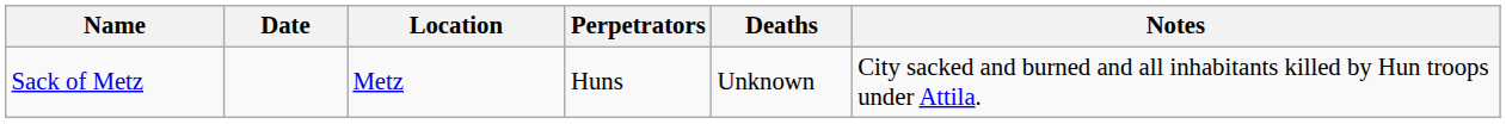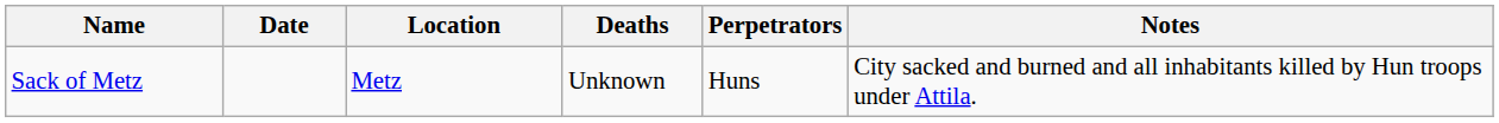 <table class="sortable wikitable" style="font-size:90%;">
 <tr>
 <th style="width:120px;">Name</th>
 <th style="width:65px;">Date</th>
 <th style="width:120px;">Location</th>
+<th ! data-sort-type="number" style="width:75px;">Deaths</th>
 <th style="width:75px;">Perpetrators</th>
-<th ! data-sort-type="number" style="width:75px;">Deaths</th>
 <th class="unsortable">Notes</th>
 </tr>
 <tr>
 <td><a href='#'>Sack of Metz</a></td>
 <td></td>
 <td><a href='#'>Metz</a></td>
+<td>Unknown</td>
 <td>Huns</td>
-<td>Unknown</td>
 <td>City sacked and burned and all inhabitants killed by Hun troops under <a href='#'>Attila</a>.</td>
 </tr>
 </table>
